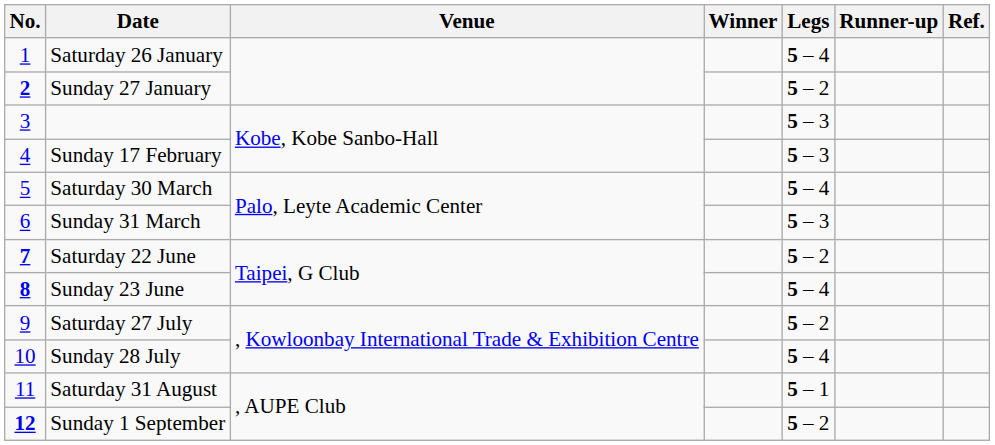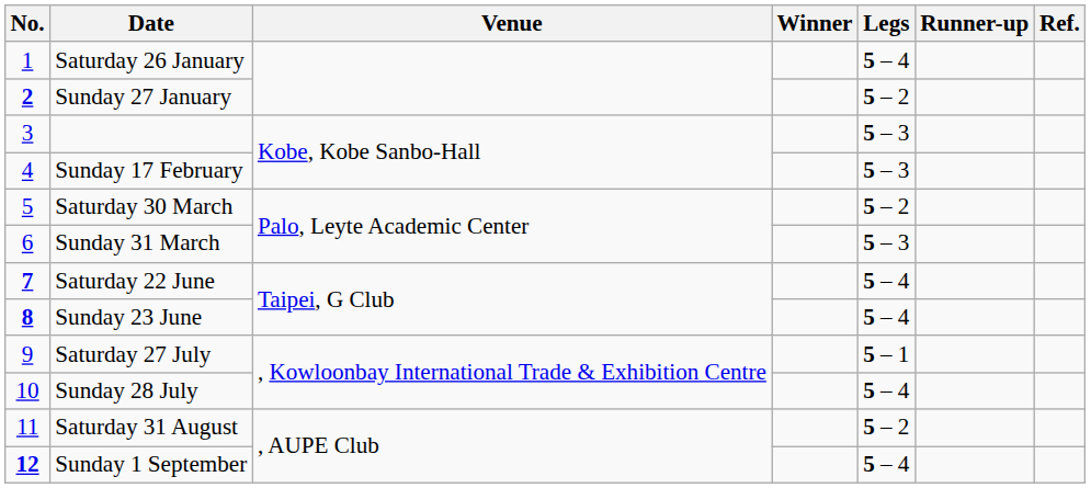 <table class="wikitable">
 <tr>
 <th>No.</th>
 <th>Date</th>
 <th>Venue</th>
 <th>Winner</th>
 <th>Legs</th>
 <th>Runner-up</th>
 <th>Ref.</th>
 </tr>
 <tr>
 <td align=center><a href='#'>1</a></td>
 <td>Saturday 26 January</td>
 <td rowspan=2></td>
 <td align="right"></td>
 <td align="center"><strong>5</strong> – 4</td>
 <td></td>
 <td align="center"></td>
 </tr>
 <tr>
 <td align=center><strong><a href='#'>2</a></strong></td>
 <td>Sunday 27 January</td>
 <td align="right"></td>
 <td align="center"><strong>5</strong> – 2</td>
 <td></td>
 <td align="center"></td>
 </tr>
 <tr>
 <td align=center><a href='#'>3</a></td>
 <td></td>
 <td rowspan=2> <a href='#'>Kobe</a>, Kobe Sanbo-Hall</td>
 <td align="right"></td>
 <td align="center"><strong>5</strong> – 3</td>
 <td></td>
 <td align="center"></td>
 </tr>
 <tr>
 <td align=center><a href='#'>4</a></td>
 <td>Sunday 17 February</td>
 <td align="right"></td>
 <td align="center"><strong>5</strong> – 3</td>
 <td></td>
 <td align="center"></td>
 </tr>
 <tr>
 <td align=center><a href='#'>5</a></td>
 <td>Saturday 30 March</td>
 <td rowspan=2> <a href='#'>Palo</a>, Leyte Academic Center</td>
 <td align="right"></td>
-<td align="center"><strong>5</strong> – 4</td>
+<td align="center"><strong>5</strong> – 2</td>
 <td></td>
 <td align="center"></td>
 </tr>
 <tr>
 <td align=center><a href='#'>6</a></td>
 <td>Sunday 31 March</td>
 <td align="right"></td>
 <td align="center"><strong>5</strong> – 3</td>
 <td></td>
 <td align="center"></td>
 </tr>
 <tr>
 <td align=center><strong><a href='#'>7</a></strong></td>
 <td>Saturday 22 June</td>
 <td rowspan=2> <a href='#'>Taipei</a>, G Club</td>
 <td align="right"></td>
-<td align="center"><strong>5</strong> – 2</td>
+<td align="center"><strong>5</strong> – 4</td>
 <td></td>
 <td align="center"></td>
 </tr>
 <tr>
 <td align=center><strong><a href='#'>8</a></strong></td>
 <td>Sunday 23 June</td>
 <td align="right"></td>
 <td align="center"><strong>5</strong> – 4</td>
 <td></td>
 <td align="center"></td>
 </tr>
 <tr>
 <td align=center><a href='#'>9</a></td>
 <td>Saturday 27 July</td>
 <td rowspan=2>, <a href='#'>Kowloonbay International Trade & Exhibition Centre</a></td>
 <td align="right"></td>
-<td align="center"><strong>5</strong> – 2</td>
+<td align="center"><strong>5</strong> – 1</td>
 <td></td>
 <td align="center"></td>
 </tr>
 <tr>
 <td align=center><a href='#'>10</a></td>
 <td>Sunday 28 July</td>
 <td align="right"></td>
 <td align="center"><strong>5</strong> – 4</td>
 <td></td>
 <td align="center"></td>
 </tr>
 <tr>
 <td align=center><a href='#'>11</a></td>
 <td>Saturday 31 August</td>
 <td rowspan=2>, AUPE Club</td>
 <td align="right"></td>
-<td align="center"><strong>5</strong> – 1</td>
+<td align="center"><strong>5</strong> – 2</td>
 <td></td>
 <td align="center"></td>
 </tr>
 <tr>
 <td align=center><strong><a href='#'>12</a></strong></td>
 <td>Sunday 1 September</td>
 <td align="right"></td>
-<td align="center"><strong>5</strong> – 2</td>
+<td align="center"><strong>5</strong> – 4</td>
 <td></td>
 <td align="center"></td>
 </tr>
 </table>
